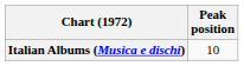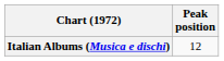 <table class="wikitable plainrowheaders" style="text-align:center">
 <tr>
 <th scope="col">Chart (1972)</th>
 <th scope="col">Peak<br>position</th>
 </tr>
 <tr>
 <th scope="row">Italian Albums (<em><a href='#'>Musica e dischi</a></em>)</th>
-<td>10</td>
+<td>12</td>
 </tr>
 </table>
